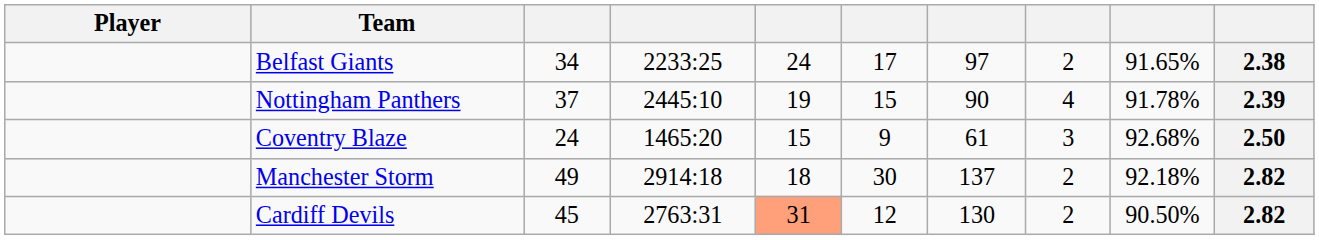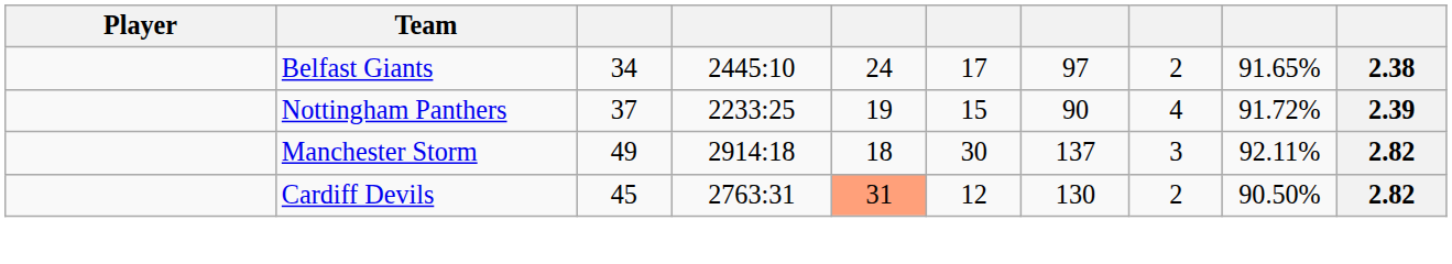 <table class="wikitable sortable" style="text-align: center">
 <tr>
 <th style="width: 11em;">Player</th>
 <th style="width: 12em;">Team</th>
 <th style="width: 3.5em;"></th>
 <th style="width: 6em;"></th>
 <th style="width: 3.5em;"></th>
 <th style="width: 3.5em;"></th>
 <th style="width: 4em;"></th>
 <th style="width: 3.5em;"></th>
 <th style="width: 4em;"></th>
 <th style="width: 4em;"></th>
 </tr>
 <tr>
 <td style="text-align:left;"></td>
 <td style="text-align:left;"><a href='#'>Belfast Giants</a></td>
 <td>34</td>
-<td>2233:25</td>
+<td>2445:10</td>
 <td>24</td>
 <td>17</td>
 <td>97</td>
 <td>2</td>
 <td>91.65%</td>
 <th>2.38</th>
 </tr>
 <tr>
 <td style="text-align:left;"></td>
 <td style="text-align:left;"><a href='#'>Nottingham Panthers</a></td>
 <td>37</td>
-<td>2445:10</td>
+<td>2233:25</td>
 <td>19</td>
 <td>15</td>
 <td>90</td>
 <td>4</td>
-<td>91.78%</td>
+<td>91.72%</td>
 <th>2.39</th>
-</tr>
-<tr>
-<td style="text-align:left;"></td>
-<td style="text-align:left;"><a href='#'>Coventry Blaze</a></td>
-<td>24</td>
-<td>1465:20</td>
-<td>15</td>
-<td>9</td>
-<td>61</td>
-<td>3</td>
-<td>92.68%</td>
-<th>2.50</th>
 </tr>
 <tr>
 <td style="text-align:left;"></td>
 <td style="text-align:left;"><a href='#'>Manchester Storm</a></td>
 <td>49</td>
 <td>2914:18</td>
 <td>18</td>
 <td>30</td>
 <td>137</td>
-<td>2</td>
-<td>92.18%</td>
+<td>3</td>
+<td>92.11%</td>
 <th>2.82</th>
 </tr>
 <tr>
 <td style="text-align:left;"></td>
 <td style="text-align:left;"><a href='#'>Cardiff Devils</a></td>
 <td>45</td>
 <td>2763:31</td>
 <td style="background: lightsalmon;">31</td>
 <td>12</td>
 <td>130</td>
 <td>2</td>
 <td>90.50%</td>
 <th>2.82</th>
 </tr>
 </table>
